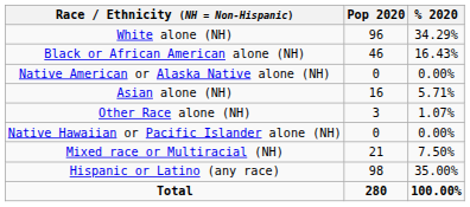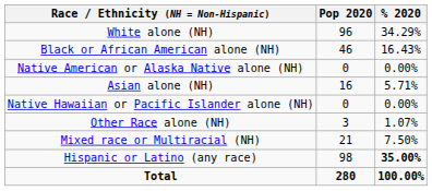 <table class="wikitable" style="text-align:center;">
 <tr>
 <th>Race / Ethnicity <small>(<em>NH = Non-Hispanic</em>)</small></th>
 <th>Pop 2020</th>
 <th>% 2020</th>
 </tr>
 <tr>
 <td><a href='#'>White</a> alone (NH)</td>
 <td>96</td>
 <td>34.29%</td>
 </tr>
 <tr>
 <td><a href='#'>Black or African American</a> alone (NH)</td>
 <td>46</td>
 <td>16.43%</td>
 </tr>
 <tr>
 <td><a href='#'>Native American</a> or <a href='#'>Alaska Native</a> alone (NH)</td>
 <td>0</td>
 <td>0.00%</td>
 </tr>
 <tr>
 <td><a href='#'>Asian</a> alone (NH)</td>
 <td>16</td>
 <td>5.71%</td>
 </tr>
 <tr>
+<td><a href='#'>Native Hawaiian</a> or <a href='#'>Pacific Islander</a> alone (NH)</td>
+<td>0</td>
+<td>0.00%</td>
+</tr>
+<tr>
 <td><a href='#'>Other Race</a> alone (NH)</td>
 <td>3</td>
 <td>1.07%</td>
-</tr>
-<tr>
-<td><a href='#'>Native Hawaiian</a> or <a href='#'>Pacific Islander</a> alone (NH)</td>
-<td>0</td>
-<td>0.00%</td>
 </tr>
 <tr>
 <td><a href='#'>Mixed race or Multiracial</a> (NH)</td>
 <td>21</td>
 <td>7.50%</td>
 </tr>
 <tr>
 <td><a href='#'>Hispanic or Latino</a> (any race)</td>
 <td>98</td>
-<td>35.00%</td>
+<td><strong>35.00%</strong></td>
 </tr>
 <tr>
 <td><strong>Total</strong></td>
 <td><strong>280</strong></td>
 <td><strong>100.00%</strong></td>
 </tr>
 </table>
